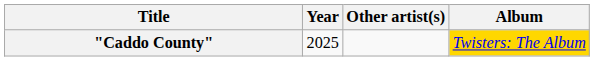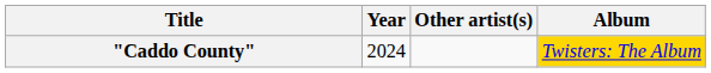 <table class="wikitable plainrowheaders" style="text-align:center;">
 <tr>
 <th scope="col" style="width:18em;">Title</th>
 <th scope="col">Year</th>
 <th scope="col">Other artist(s)</th>
 <th scope="col">Album</th>
 </tr>
 <tr>
 <th scope="row">"Caddo County"</th>
-<td>2025</td>
+<td>2024</td>
 <td></td>
 <td style="background: gold;"><em><a href='#'>Twisters: The Album</a></em></td>
 </tr>
 </table>
